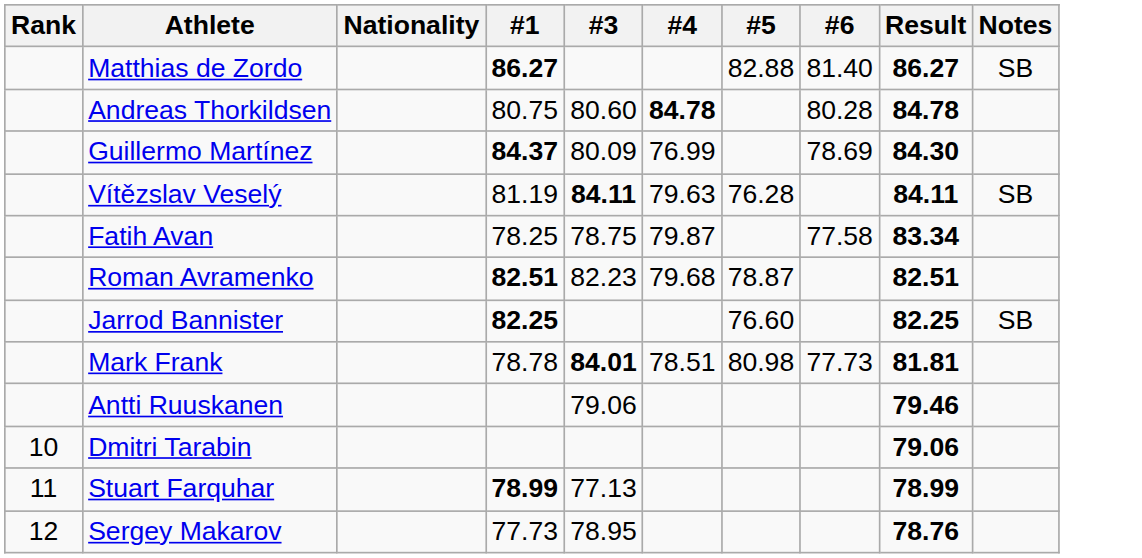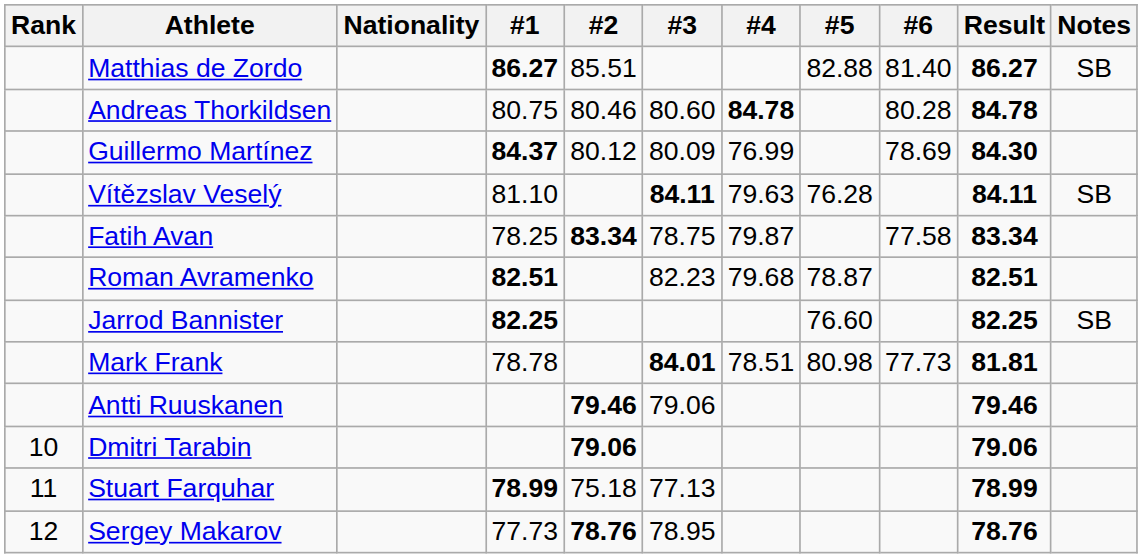 <table class="wikitable sortable" style="text-align:center">
 <tr>
 <th>Rank</th>
 <th>Athlete</th>
 <th>Nationality</th>
 <th>#1</th>
+<th>#2</th>
 <th>#3</th>
 <th>#4</th>
 <th>#5</th>
 <th>#6</th>
 <th>Result</th>
 <th>Notes</th>
 </tr>
 <tr>
 <td></td>
 <td align=left><a href='#'>Matthias de Zordo</a></td>
 <td align=left></td>
 <td><strong>86.27</strong></td>
+<td>85.51</td>
 <td></td>
 <td></td>
 <td>82.88</td>
 <td>81.40</td>
 <td><strong>86.27</strong></td>
 <td>SB</td>
 </tr>
 <tr>
 <td></td>
 <td align=left><a href='#'>Andreas Thorkildsen</a></td>
 <td align=left></td>
 <td>80.75</td>
+<td>80.46</td>
 <td>80.60</td>
 <td><strong>84.78</strong></td>
 <td></td>
 <td>80.28</td>
 <td><strong>84.78</strong></td>
 <td></td>
 </tr>
 <tr>
 <td></td>
 <td align=left><a href='#'>Guillermo Martínez</a></td>
 <td align=left></td>
 <td><strong>84.37</strong></td>
+<td>80.12</td>
 <td>80.09</td>
 <td>76.99</td>
 <td></td>
 <td>78.69</td>
 <td><strong>84.30</strong></td>
 <td></td>
 </tr>
 <tr>
 <td></td>
 <td align=left><a href='#'>Vítězslav Veselý</a></td>
 <td align=left></td>
-<td>81.19</td>
+<td>81.10</td>
+<td></td>
 <td><strong>84.11</strong></td>
 <td>79.63</td>
 <td>76.28</td>
 <td></td>
 <td><strong>84.11</strong></td>
 <td>SB</td>
 </tr>
 <tr>
 <td></td>
 <td align=left><a href='#'>Fatih Avan</a></td>
 <td align=left></td>
 <td>78.25</td>
+<td><strong>83.34</strong></td>
 <td>78.75</td>
 <td>79.87</td>
 <td></td>
 <td>77.58</td>
 <td><strong>83.34</strong></td>
 <td></td>
 </tr>
 <tr>
 <td></td>
 <td align=left><a href='#'>Roman Avramenko</a></td>
 <td align=left></td>
 <td><strong>82.51</strong></td>
+<td></td>
 <td>82.23</td>
 <td>79.68</td>
 <td>78.87</td>
 <td></td>
 <td><strong>82.51</strong></td>
 <td></td>
 </tr>
 <tr>
 <td></td>
 <td align=left><a href='#'>Jarrod Bannister</a></td>
 <td align=left></td>
 <td><strong>82.25</strong></td>
 <td></td>
 <td></td>
+<td></td>
 <td>76.60</td>
 <td></td>
 <td><strong>82.25</strong></td>
 <td>SB</td>
 </tr>
 <tr>
 <td></td>
 <td align=left><a href='#'>Mark Frank</a></td>
 <td align=left></td>
 <td>78.78</td>
+<td></td>
 <td><strong>84.01</strong></td>
 <td>78.51</td>
 <td>80.98</td>
 <td>77.73</td>
 <td><strong>81.81</strong></td>
 <td></td>
 </tr>
 <tr>
 <td></td>
 <td align=left><a href='#'>Antti Ruuskanen</a></td>
 <td align=left></td>
 <td></td>
+<td><strong>79.46</strong></td>
 <td>79.06</td>
 <td></td>
 <td></td>
 <td></td>
 <td><strong>79.46</strong></td>
 <td></td>
 </tr>
 <tr>
 <td>10</td>
 <td align=left><a href='#'>Dmitri Tarabin</a></td>
 <td align=left></td>
 <td></td>
+<td><strong>79.06</strong></td>
 <td></td>
 <td></td>
 <td></td>
 <td></td>
 <td><strong>79.06</strong></td>
 <td></td>
 </tr>
 <tr>
 <td>11</td>
 <td align=left><a href='#'>Stuart Farquhar</a></td>
 <td align=left></td>
 <td><strong>78.99</strong></td>
+<td>75.18</td>
 <td>77.13</td>
 <td></td>
 <td></td>
 <td></td>
 <td><strong>78.99</strong></td>
 <td></td>
 </tr>
 <tr>
 <td>12</td>
 <td align=left><a href='#'>Sergey Makarov</a></td>
 <td align=left></td>
 <td>77.73</td>
+<td><strong>78.76</strong></td>
 <td>78.95</td>
 <td></td>
 <td></td>
 <td></td>
 <td><strong>78.76</strong></td>
 <td></td>
 </tr>
 </table>
